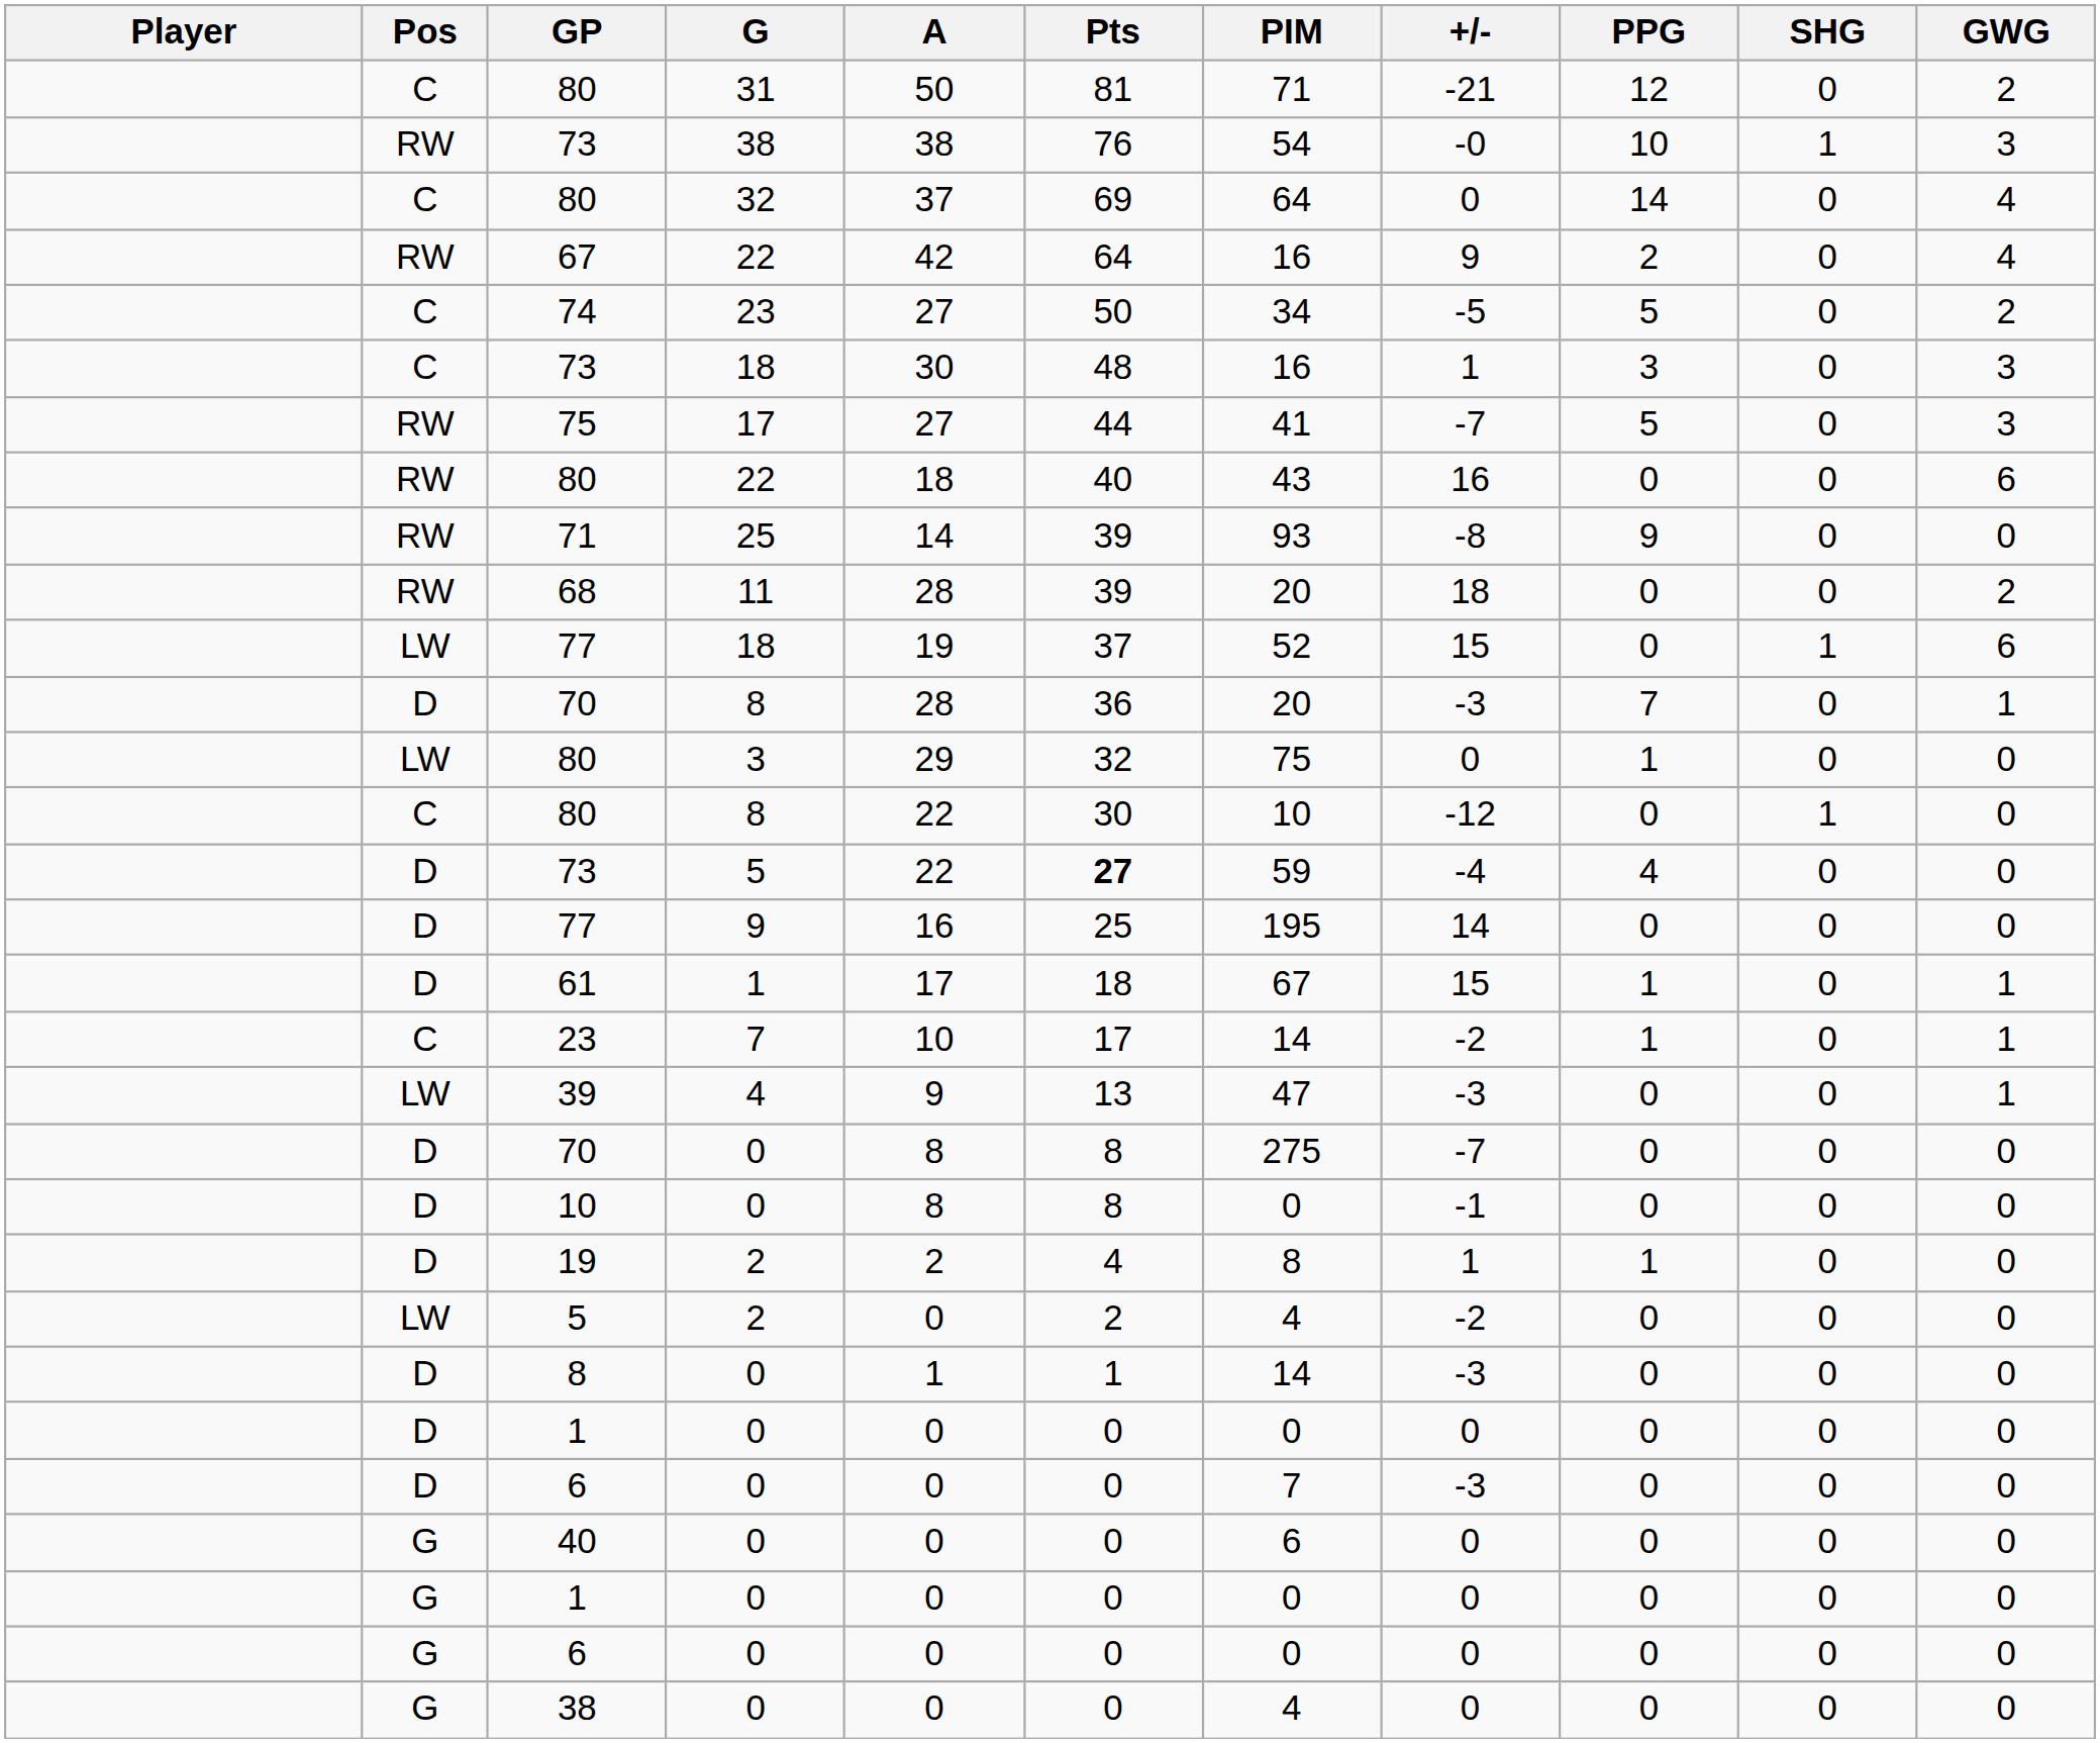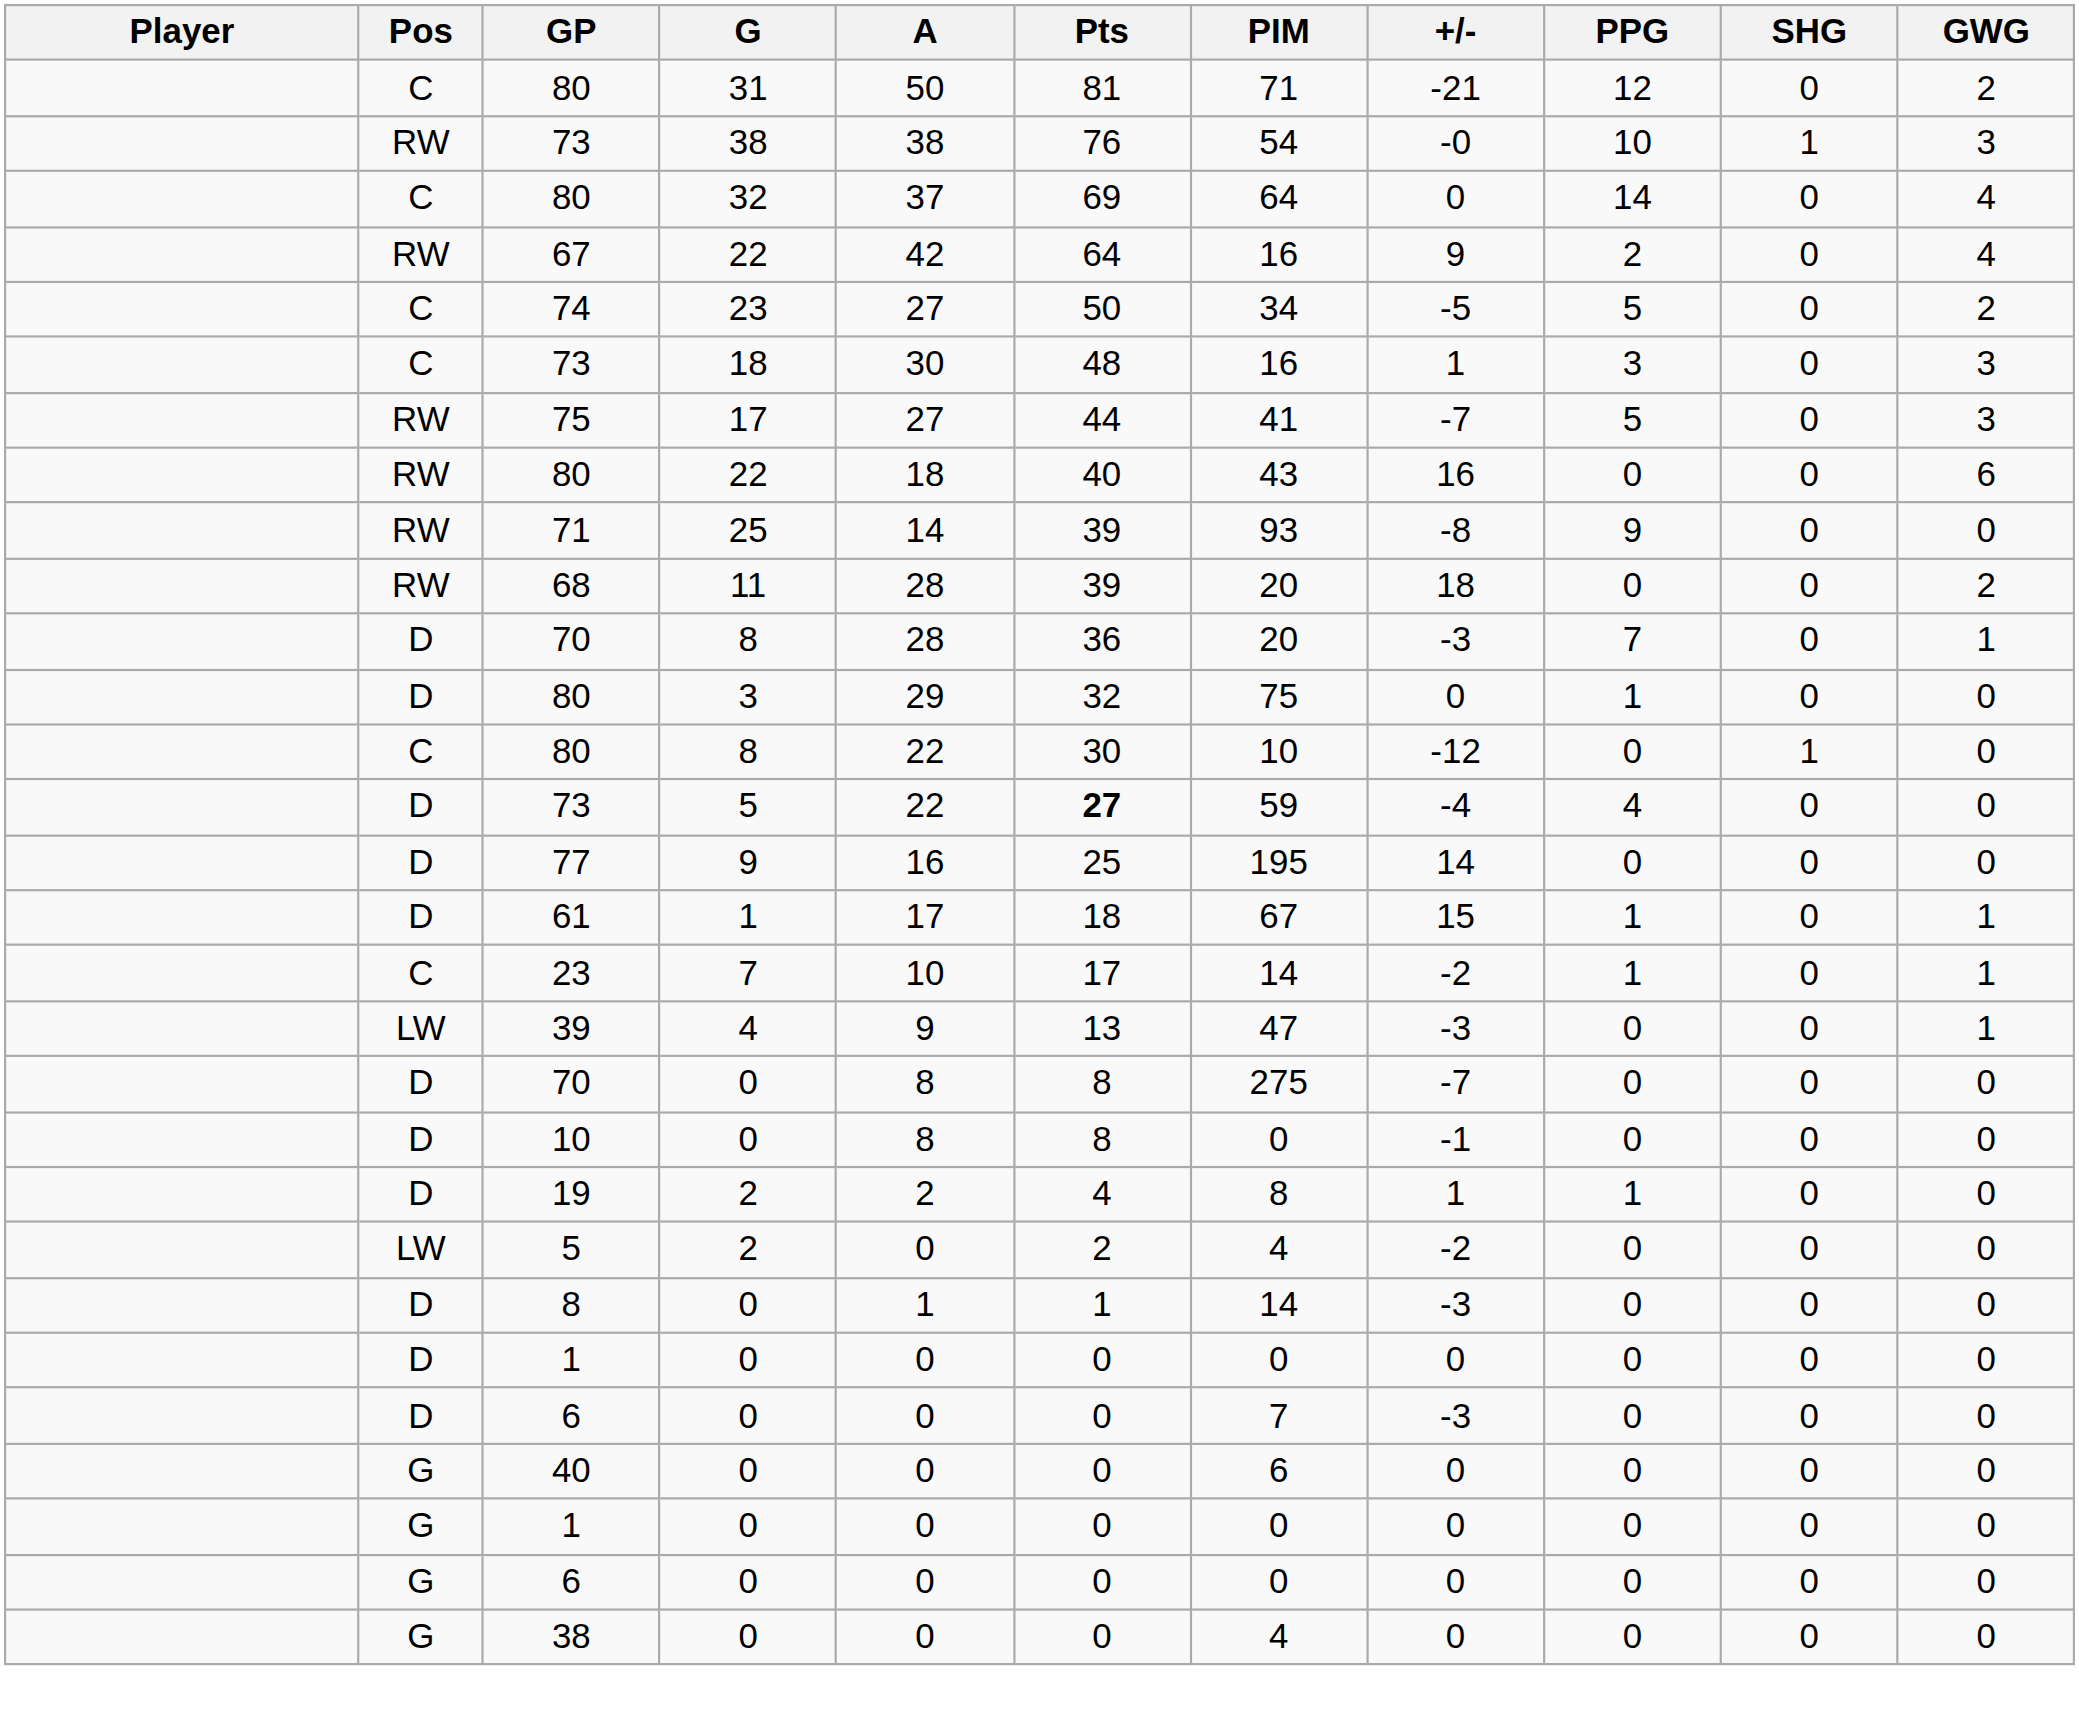 <table class="wikitable sortable" width="60%">
 <tr ALIGN="center">
 <th bgcolor="#DDDDFF" width="10%">Player</th>
 <th bgcolor="#DDDDFF" width="3%" title="Position">Pos</th>
 <th bgcolor="#DDDDFF" width="5%" title="Games played">GP</th>
 <th bgcolor="#DDDDFF" width="5%" title="Goals">G</th>
 <th bgcolor="#DDDDFF" width="5%" title="Assists">A</th>
 <th bgcolor="#DDDDFF" width="5%" title="Points">Pts</th>
 <th bgcolor="#DDDDFF" width="5%" title="Penalties in minutes">PIM</th>
 <th bgcolor="#DDDDFF" width="5%" title="Plus/minus">+/-</th>
 <th bgcolor="#DDDDFF" width="5%" title="Power-play goals">PPG</th>
 <th bgcolor="#DDDDFF" width="5%" title="Short-handed goals">SHG</th>
 <th bgcolor="#DDDDFF" width="5%" title="Game-winning goals">GWG</th>
 </tr>
 <tr align="center">
 <td align="right"></td>
 <td>C</td>
 <td>80</td>
 <td>31</td>
 <td>50</td>
 <td>81</td>
 <td>71</td>
 <td>-21</td>
 <td>12</td>
 <td>0</td>
 <td>2</td>
 </tr>
 <tr align="center">
 <td align="right"></td>
 <td>RW</td>
 <td>73</td>
 <td>38</td>
 <td>38</td>
 <td>76</td>
 <td>54</td>
 <td>-0</td>
 <td>10</td>
 <td>1</td>
 <td>3</td>
 </tr>
 <tr align="center">
 <td align="right"></td>
 <td>C</td>
 <td>80</td>
 <td>32</td>
 <td>37</td>
 <td>69</td>
 <td>64</td>
 <td>0</td>
 <td>14</td>
 <td>0</td>
 <td>4</td>
 </tr>
 <tr align="center">
 <td align="right"></td>
 <td>RW</td>
 <td>67</td>
 <td>22</td>
 <td>42</td>
 <td>64</td>
 <td>16</td>
 <td>9</td>
 <td>2</td>
 <td>0</td>
 <td>4</td>
 </tr>
 <tr align="center">
 <td align="right"></td>
 <td>C</td>
 <td>74</td>
 <td>23</td>
 <td>27</td>
 <td>50</td>
 <td>34</td>
 <td>-5</td>
 <td>5</td>
 <td>0</td>
 <td>2</td>
 </tr>
 <tr align="center">
 <td align="right"></td>
 <td>C</td>
 <td>73</td>
 <td>18</td>
 <td>30</td>
 <td>48</td>
 <td>16</td>
 <td>1</td>
 <td>3</td>
 <td>0</td>
 <td>3</td>
 </tr>
 <tr align="center">
 <td align="right"></td>
 <td>RW</td>
 <td>75</td>
 <td>17</td>
 <td>27</td>
 <td>44</td>
 <td>41</td>
 <td>-7</td>
 <td>5</td>
 <td>0</td>
 <td>3</td>
 </tr>
 <tr align="center">
 <td align="right"></td>
 <td>RW</td>
 <td>80</td>
 <td>22</td>
 <td>18</td>
 <td>40</td>
 <td>43</td>
 <td>16</td>
 <td>0</td>
 <td>0</td>
 <td>6</td>
 </tr>
 <tr align="center">
 <td align="right"></td>
 <td>RW</td>
 <td>71</td>
 <td>25</td>
 <td>14</td>
 <td>39</td>
 <td>93</td>
 <td>-8</td>
 <td>9</td>
 <td>0</td>
 <td>0</td>
 </tr>
 <tr align="center">
 <td align="right"></td>
 <td>RW</td>
 <td>68</td>
 <td>11</td>
 <td>28</td>
 <td>39</td>
 <td>20</td>
 <td>18</td>
 <td>0</td>
 <td>0</td>
 <td>2</td>
 </tr>
 <tr align="center">
 <td align="right"></td>
-<td>LW</td>
-<td>77</td>
-<td>18</td>
-<td>19</td>
-<td>37</td>
-<td>52</td>
-<td>15</td>
-<td>0</td>
-<td>1</td>
-<td>6</td>
-</tr>
-<tr align="center">
-<td align="right"></td>
 <td>D</td>
 <td>70</td>
 <td>8</td>
 <td>28</td>
 <td>36</td>
 <td>20</td>
 <td>-3</td>
 <td>7</td>
 <td>0</td>
 <td>1</td>
 </tr>
 <tr align="center">
 <td align="right"></td>
-<td>LW</td>
+<td>D</td>
 <td>80</td>
 <td>3</td>
 <td>29</td>
 <td>32</td>
 <td>75</td>
 <td>0</td>
 <td>1</td>
 <td>0</td>
 <td>0</td>
 </tr>
 <tr align="center">
 <td align="right"></td>
 <td>C</td>
 <td>80</td>
 <td>8</td>
 <td>22</td>
 <td>30</td>
 <td>10</td>
 <td>-12</td>
 <td>0</td>
 <td>1</td>
 <td>0</td>
 </tr>
 <tr align="center">
 <td align="right"></td>
 <td>D</td>
 <td>73</td>
 <td>5</td>
 <td>22</td>
 <td><strong>27</strong></td>
 <td>59</td>
 <td>-4</td>
 <td>4</td>
 <td>0</td>
 <td>0</td>
 </tr>
 <tr align="center">
 <td align="right"></td>
 <td>D</td>
 <td>77</td>
 <td>9</td>
 <td>16</td>
 <td>25</td>
 <td>195</td>
 <td>14</td>
 <td>0</td>
 <td>0</td>
 <td>0</td>
 </tr>
 <tr align="center">
 <td align="right"></td>
 <td>D</td>
 <td>61</td>
 <td>1</td>
 <td>17</td>
 <td>18</td>
 <td>67</td>
 <td>15</td>
 <td>1</td>
 <td>0</td>
 <td>1</td>
 </tr>
 <tr align="center">
 <td align="right"></td>
 <td>C</td>
 <td>23</td>
 <td>7</td>
 <td>10</td>
 <td>17</td>
 <td>14</td>
 <td>-2</td>
 <td>1</td>
 <td>0</td>
 <td>1</td>
 </tr>
 <tr align="center">
 <td align="right"></td>
 <td>LW</td>
 <td>39</td>
 <td>4</td>
 <td>9</td>
 <td>13</td>
 <td>47</td>
 <td>-3</td>
 <td>0</td>
 <td>0</td>
 <td>1</td>
 </tr>
 <tr align="center">
 <td align="right"></td>
 <td>D</td>
 <td>70</td>
 <td>0</td>
 <td>8</td>
 <td>8</td>
 <td>275</td>
 <td>-7</td>
 <td>0</td>
 <td>0</td>
 <td>0</td>
 </tr>
 <tr align="center">
 <td align="right"></td>
 <td>D</td>
 <td>10</td>
 <td>0</td>
 <td>8</td>
 <td>8</td>
 <td>0</td>
 <td>-1</td>
 <td>0</td>
 <td>0</td>
 <td>0</td>
 </tr>
 <tr align="center">
 <td align="right"></td>
 <td>D</td>
 <td>19</td>
 <td>2</td>
 <td>2</td>
 <td>4</td>
 <td>8</td>
 <td>1</td>
 <td>1</td>
 <td>0</td>
 <td>0</td>
 </tr>
 <tr align="center">
 <td align="right"></td>
 <td>LW</td>
 <td>5</td>
 <td>2</td>
 <td>0</td>
 <td>2</td>
 <td>4</td>
 <td>-2</td>
 <td>0</td>
 <td>0</td>
 <td>0</td>
 </tr>
 <tr align="center">
 <td align="right"></td>
 <td>D</td>
 <td>8</td>
 <td>0</td>
 <td>1</td>
 <td>1</td>
 <td>14</td>
 <td>-3</td>
 <td>0</td>
 <td>0</td>
 <td>0</td>
 </tr>
 <tr align="center">
 <td align="right"></td>
 <td>D</td>
 <td>1</td>
 <td>0</td>
 <td>0</td>
 <td>0</td>
 <td>0</td>
 <td>0</td>
 <td>0</td>
 <td>0</td>
 <td>0</td>
 </tr>
 <tr align="center">
 <td align="right"></td>
 <td>D</td>
 <td>6</td>
 <td>0</td>
 <td>0</td>
 <td>0</td>
 <td>7</td>
 <td>-3</td>
 <td>0</td>
 <td>0</td>
 <td>0</td>
 </tr>
 <tr align="center">
 <td align="right"></td>
 <td>G</td>
 <td>40</td>
 <td>0</td>
 <td>0</td>
 <td>0</td>
 <td>6</td>
 <td>0</td>
 <td>0</td>
 <td>0</td>
 <td>0</td>
 </tr>
 <tr align="center">
 <td align="right"></td>
 <td>G</td>
 <td>1</td>
 <td>0</td>
 <td>0</td>
 <td>0</td>
 <td>0</td>
 <td>0</td>
 <td>0</td>
 <td>0</td>
 <td>0</td>
 </tr>
 <tr align="center">
 <td align="right"></td>
 <td>G</td>
 <td>6</td>
 <td>0</td>
 <td>0</td>
 <td>0</td>
 <td>0</td>
 <td>0</td>
 <td>0</td>
 <td>0</td>
 <td>0</td>
 </tr>
 <tr align="center">
 <td align="right"></td>
 <td>G</td>
 <td>38</td>
 <td>0</td>
 <td>0</td>
 <td>0</td>
 <td>4</td>
 <td>0</td>
 <td>0</td>
 <td>0</td>
 <td>0</td>
 </tr>
 </table>
